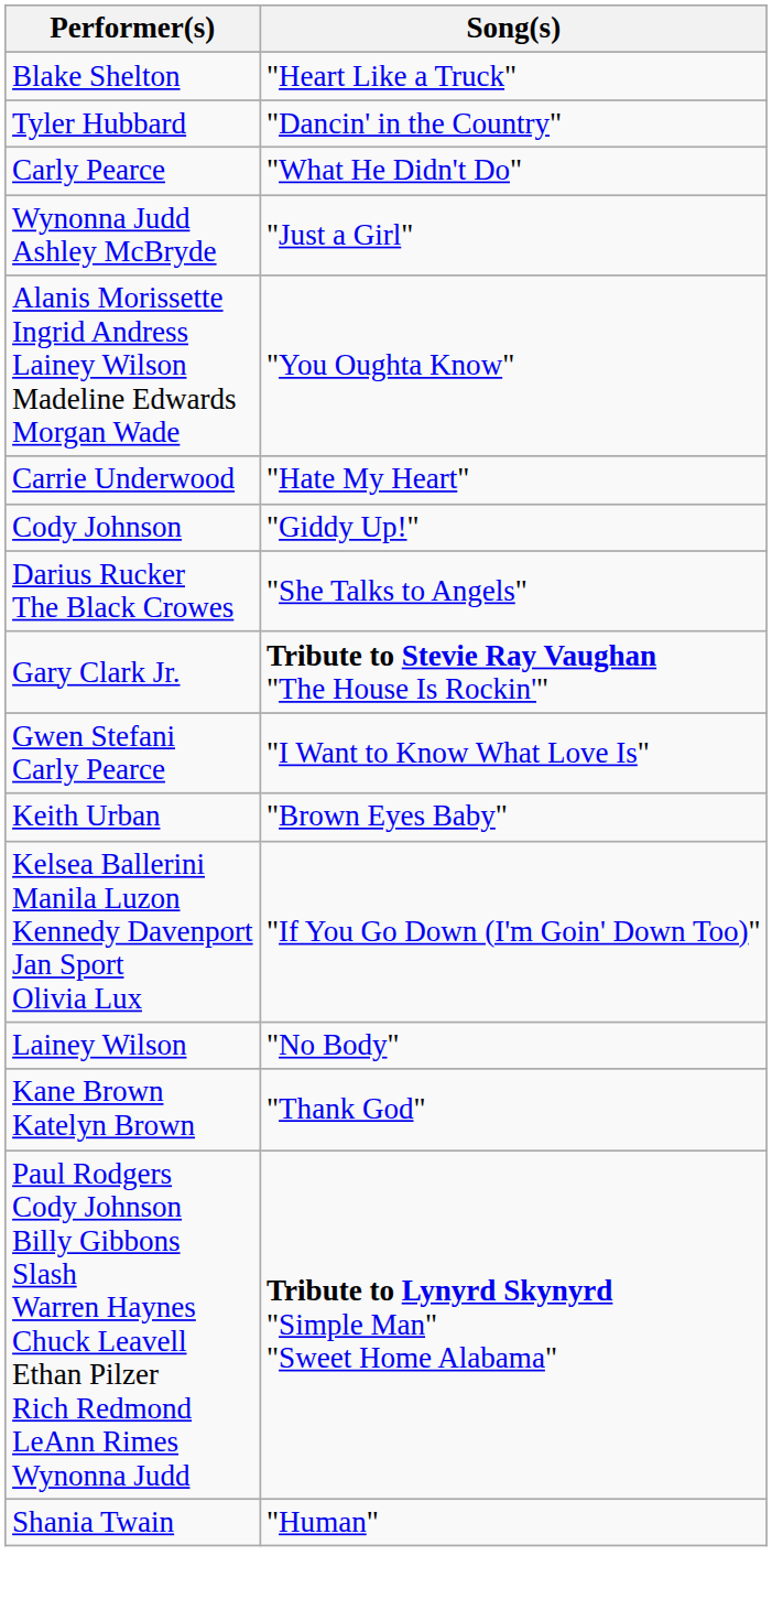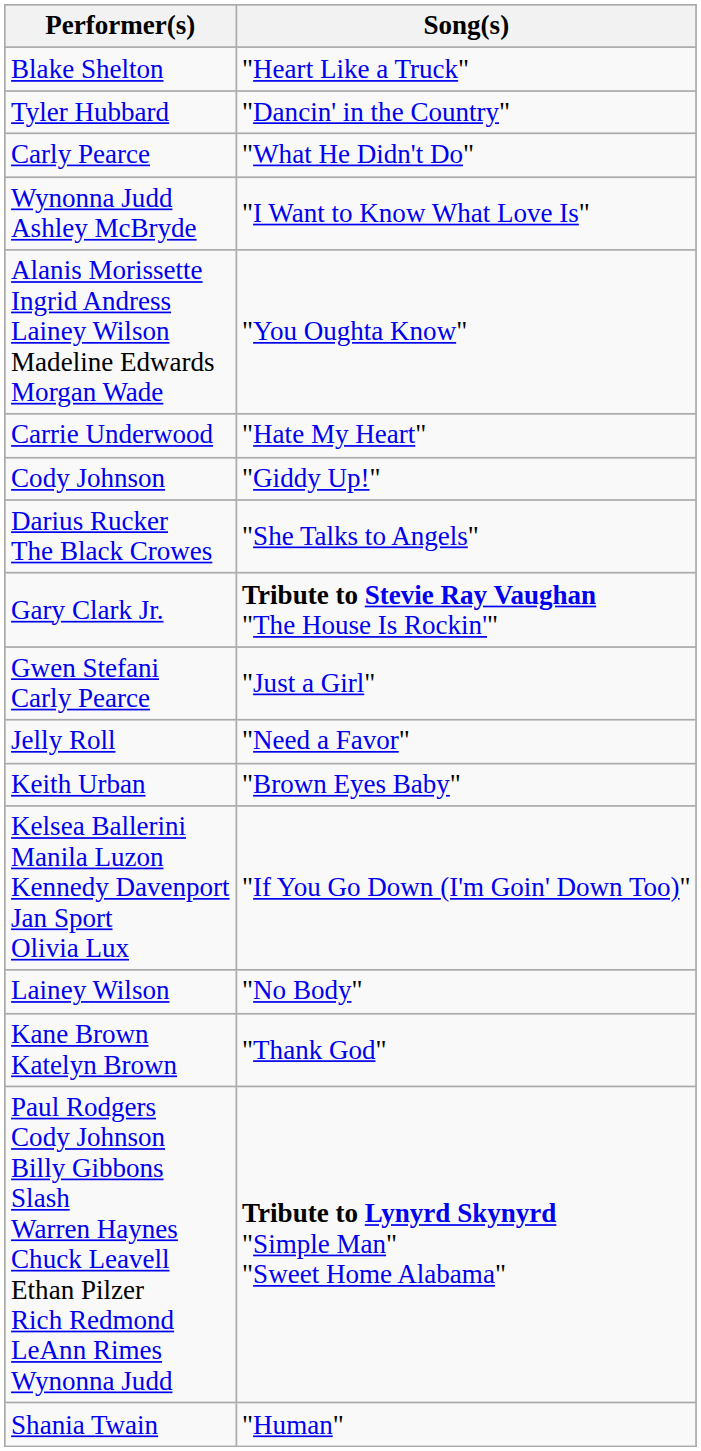 <table class="wikitable">
 <tr>
 <th>Performer(s)</th>
 <th>Song(s)</th>
 </tr>
 <tr>
 <td><a href='#'>Blake Shelton</a></td>
 <td>"<a href='#'>Heart Like a Truck</a>"</td>
 </tr>
 <tr>
 <td><a href='#'>Tyler Hubbard</a></td>
 <td>"<a href='#'>Dancin' in the Country</a>"</td>
 </tr>
 <tr>
 <td><a href='#'>Carly Pearce</a></td>
 <td>"<a href='#'>What He Didn't Do</a>"</td>
 </tr>
 <tr>
 <td><a href='#'>Wynonna Judd</a> <br> <a href='#'>Ashley McBryde</a></td>
-<td>"<a href='#'>Just a Girl</a>"</td>
+<td>"<a href='#'>I Want to Know What Love Is</a>"</td>
 </tr>
 <tr>
 <td><a href='#'>Alanis Morissette</a> <br> <a href='#'>Ingrid Andress</a> <br> <a href='#'>Lainey Wilson</a> <br> Madeline Edwards <br> <a href='#'>Morgan Wade</a></td>
 <td>"<a href='#'>You Oughta Know</a>"</td>
 </tr>
 <tr>
 <td><a href='#'>Carrie Underwood</a></td>
 <td>"<a href='#'>Hate My Heart</a>"</td>
 </tr>
 <tr>
 <td><a href='#'>Cody Johnson</a></td>
 <td>"<a href='#'>Giddy Up!</a>"</td>
 </tr>
 <tr>
 <td><a href='#'>Darius Rucker</a> <br> <a href='#'>The Black Crowes</a></td>
 <td>"<a href='#'>She Talks to Angels</a>"</td>
 </tr>
 <tr>
 <td><a href='#'>Gary Clark Jr.</a></td>
 <td><strong>Tribute to <a href='#'>Stevie Ray Vaughan</a></strong> <br> "<a href='#'>The House Is Rockin'</a>"</td>
 </tr>
 <tr>
 <td><a href='#'>Gwen Stefani</a> <br> <a href='#'>Carly Pearce</a></td>
-<td>"<a href='#'>I Want to Know What Love Is</a>"</td>
+<td>"<a href='#'>Just a Girl</a>"</td>
+</tr>
+<tr>
+<td><a href='#'>Jelly Roll</a></td>
+<td>"<a href='#'>Need a Favor</a>"</td>
 </tr>
 <tr>
 <td><a href='#'>Keith Urban</a></td>
 <td>"<a href='#'>Brown Eyes Baby</a>"</td>
 </tr>
 <tr>
 <td><a href='#'>Kelsea Ballerini</a> <br> <a href='#'>Manila Luzon</a> <br> <a href='#'>Kennedy Davenport</a> <br> <a href='#'>Jan Sport</a> <br> <a href='#'>Olivia Lux</a></td>
 <td>"<a href='#'>If You Go Down (I'm Goin' Down Too)</a>"</td>
 </tr>
 <tr>
 <td><a href='#'>Lainey Wilson</a></td>
 <td>"<a href='#'>No Body</a>"</td>
 </tr>
 <tr>
 <td><a href='#'>Kane Brown</a> <br> <a href='#'>Katelyn Brown</a></td>
 <td>"<a href='#'>Thank God</a>"</td>
 </tr>
 <tr>
 <td><a href='#'>Paul Rodgers</a> <br> <a href='#'>Cody Johnson</a> <br> <a href='#'>Billy Gibbons</a> <br> <a href='#'>Slash</a> <br> <a href='#'>Warren Haynes</a> <br> <a href='#'>Chuck Leavell</a> <br> Ethan Pilzer <br> <a href='#'>Rich Redmond</a> <br> <a href='#'>LeAnn Rimes</a> <br> <a href='#'>Wynonna Judd</a></td>
 <td><strong>Tribute to <a href='#'>Lynyrd Skynyrd</a></strong> <br> "<a href='#'>Simple Man</a>" <br> "<a href='#'>Sweet Home Alabama</a>"</td>
 </tr>
 <tr>
 <td><a href='#'>Shania Twain</a></td>
 <td>"<a href='#'>Human</a>"</td>
 </tr>
 </table>
